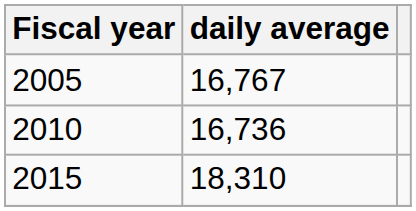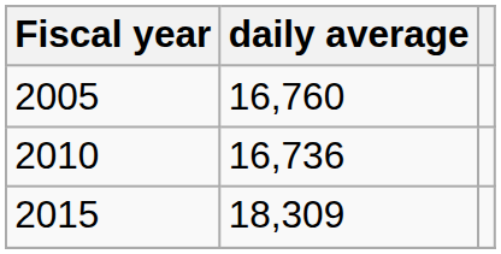 <table class="wikitable">
 <tr>
 <th>Fiscal year</th>
 <th>daily average</th>
 <th></th>
 </tr>
 <tr>
 <td>2005</td>
-<td>16,767</td>
+<td>16,760</td>
 <td></td>
 </tr>
 <tr>
 <td>2010</td>
 <td>16,736</td>
 <td></td>
 </tr>
 <tr>
 <td>2015</td>
-<td>18,310</td>
+<td>18,309</td>
 <td></td>
 </tr>
 <tr>
 </tr>
 </table>
